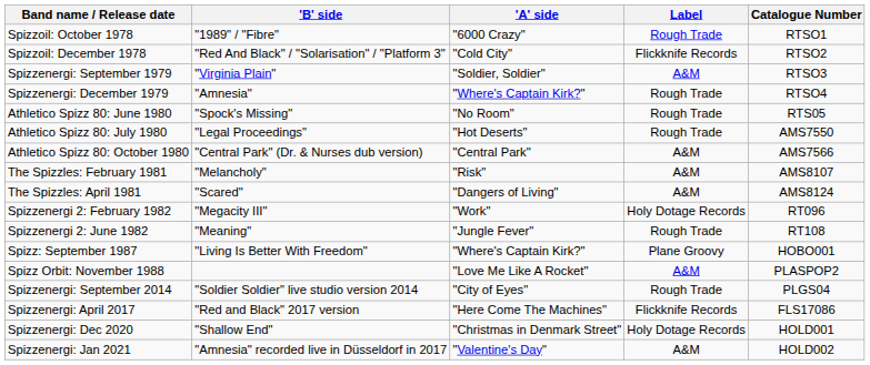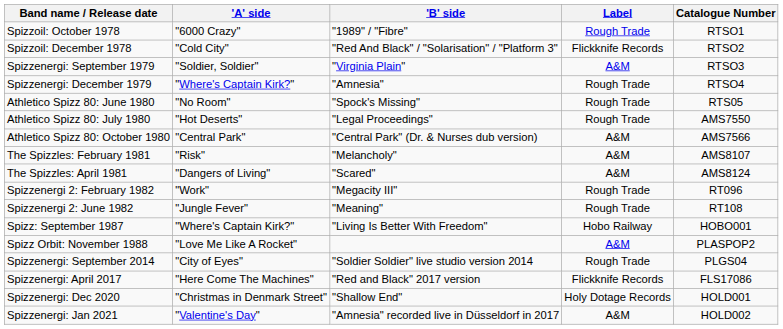 <table class="wikitable">
 <tr>
 <th style="text-align:center; vertical-align:top;">Band name / Release date</th>
+<th style="text-align:center; vertical-align:top;"><a href='#'>'A' side</a></th>
 <th style="text-align:center; vertical-align:top;"><a href='#'>'B' side</a></th>
-<th style="text-align:center; vertical-align:top;"><a href='#'>'A' side</a></th>
 <th style="text-align:center; vertical-align:top;"><a href='#'>Label</a></th>
 <th style="text-align:center; vertical-align:top;">Catalogue Number</th>
 </tr>
 <tr>
 <td style="text-align:left; vertical-align:top;">Spizzoil: October 1978</td>
+<td style="text-align:left; vertical-align:top;">"6000 Crazy"</td>
 <td style="text-align:left; vertical-align:top;">"1989" / "Fibre"</td>
-<td style="text-align:left; vertical-align:top;">"6000 Crazy"</td>
 <td style="text-align:center; vertical-align:top;"><a href='#'>Rough Trade</a></td>
 <td style="text-align:center; vertical-align:top;">RTSO1</td>
 </tr>
 <tr style="vertical-align:top;">
 <td style="text-align:left; ">Spizzoil: December 1978</td>
+<td style="text-align:left; ">"Cold City"</td>
 <td style="text-align:left; ">"Red And Black" / "Solarisation" / "Platform 3"</td>
-<td style="text-align:left; ">"Cold City"</td>
 <td style="text-align:center; ">Flickknife Records</td>
 <td style="text-align:center; ">RTSO2</td>
 </tr>
 <tr style="vertical-align:top;">
 <td style="text-align:left; ">Spizzenergi: September 1979</td>
+<td style="text-align:left; ">"Soldier, Soldier"</td>
 <td style="text-align:left; ">"<a href='#'>Virginia Plain</a>"</td>
-<td style="text-align:left; ">"Soldier, Soldier"</td>
 <td style="text-align:center; vertical-align:top;"><a href='#'>A&M</a></td>
 <td style="text-align:center; ">RTSO3</td>
 </tr>
 <tr style="vertical-align:top;">
 <td style="text-align:left; ">Spizzenergi: December 1979</td>
+<td style="text-align:left; ">"<a href='#'>Where's Captain Kirk?</a>"</td>
 <td style="text-align:left; ">"Amnesia"</td>
-<td style="text-align:left; ">"<a href='#'>Where's Captain Kirk?</a>"</td>
 <td style="text-align:center; ">Rough Trade</td>
 <td style="text-align:center; ">RTSO4</td>
 </tr>
 <tr style="vertical-align:top;">
 <td style="text-align:left; ">Athletico Spizz 80: June 1980</td>
+<td style="text-align:left; ">"No Room"</td>
 <td style="text-align:left; ">"Spock's Missing"</td>
-<td style="text-align:left; ">"No Room"</td>
 <td style="text-align:center; ">Rough Trade</td>
 <td style="text-align:center; ">RTS05</td>
 </tr>
 <tr>
 <td style="text-align:left; vertical-align:top;">Athletico Spizz 80: July 1980</td>
+<td style="text-align:left; vertical-align:top;">"Hot Deserts"</td>
 <td style="text-align:left; vertical-align:top;">"Legal Proceedings"</td>
-<td style="text-align:left; vertical-align:top;">"Hot Deserts"</td>
 <td style="text-align:center; ">Rough Trade</td>
 <td style="text-align:center; vertical-align:top;">AMS7550</td>
 </tr>
 <tr style="vertical-align:top;">
 <td style="text-align:left; ">Athletico Spizz 80: October 1980</td>
+<td style="text-align:left; ">"Central Park"</td>
 <td style="text-align:left; ">"Central Park" (Dr. & Nurses dub version)</td>
-<td style="text-align:left; ">"Central Park"</td>
 <td style="text-align:center; ">A&M</td>
 <td style="text-align:center; ">AMS7566</td>
 </tr>
 <tr style="vertical-align:top;">
 <td style="text-align:left; ">The Spizzles: February 1981</td>
+<td style="text-align:left; ">"Risk"</td>
 <td style="text-align:left; ">"Melancholy"</td>
-<td style="text-align:left; ">"Risk"</td>
 <td style="text-align:center; ">A&M</td>
 <td style="text-align:center; ">AMS8107</td>
 </tr>
 <tr style="vertical-align:top;">
 <td style="text-align:left; ">The Spizzles: April 1981</td>
+<td style="text-align:left; ">"Dangers of Living"</td>
 <td style="text-align:left; ">"Scared"</td>
-<td style="text-align:left; ">"Dangers of Living"</td>
 <td style="text-align:center; ">A&M</td>
 <td style="text-align:center; ">AMS8124</td>
 </tr>
 <tr style="vertical-align:top;">
 <td style="text-align:left; ">Spizzenergi 2: February 1982</td>
+<td style="text-align:left; ">"Work"</td>
 <td style="text-align:left; ">"Megacity III"</td>
-<td style="text-align:left; ">"Work"</td>
-<td style="text-align:center; ">Holy Dotage Records</td>
+<td style="text-align:center; ">Rough Trade</td>
 <td style="text-align:center; ">RT096</td>
 </tr>
 <tr style="vertical-align:top;">
 <td style="text-align:left; ">Spizzenergi 2: June 1982</td>
+<td style="text-align:left; ">"Jungle Fever"</td>
 <td style="text-align:left; ">"Meaning"</td>
-<td style="text-align:left; ">"Jungle Fever"</td>
 <td style="text-align:center; ">Rough Trade</td>
 <td style="text-align:center; ">RT108</td>
 </tr>
 <tr style="vertical-align:top;">
 <td style="text-align:left; ">Spizz: September 1987</td>
+<td style="text-align:left; ">"Where's Captain Kirk?"</td>
 <td style="text-align:left; ">"Living Is Better With Freedom"</td>
-<td style="text-align:left; ">"Where's Captain Kirk?"</td>
-<td style="text-align:center; ">Plane Groovy</td>
+<td style="text-align:center; ">Hobo Railway</td>
 <td style="text-align:center; ">HOBO001</td>
 </tr>
 <tr style="vertical-align:top;">
 <td style="text-align:left; ">Spizz Orbit: November 1988</td>
+<td style="text-align:left; ">"Love Me Like A Rocket"</td>
 <td style="text-align:left; vertical-align:top;"></td>
-<td style="text-align:left; ">"Love Me Like A Rocket"</td>
 <td style="text-align:center; vertical-align:top;"><a href='#'>A&M</a></td>
 <td style="text-align:center; ">PLASPOP2</td>
 </tr>
 <tr style="vertical-align:top;">
 <td style="text-align:left; ">Spizzenergi: September 2014</td>
+<td style="text-align:left; ">"City of Eyes"</td>
 <td style="text-align:left; ">"Soldier Soldier" live studio version 2014</td>
-<td style="text-align:left; ">"City of Eyes"</td>
 <td style="text-align:center; ">Rough Trade</td>
 <td style="text-align:center; ">PLGS04</td>
 </tr>
 <tr style="vertical-align:top;">
 <td style="text-align:left; ">Spizzenergi: April 2017</td>
+<td style="text-align:left; ">"Here Come The Machines"</td>
 <td style="text-align:left; ">"Red and Black" 2017 version</td>
-<td style="text-align:left; ">"Here Come The Machines"</td>
 <td style="text-align:center; ">Flickknife Records</td>
 <td style="text-align:center; ">FLS17086</td>
 </tr>
 <tr style="vertical-align:top;">
 <td style="text-align:left; ">Spizzenergi: Dec 2020</td>
+<td style="text-align:left; ">"Christmas in Denmark Street"</td>
 <td style="text-align:left; ">"Shallow End"</td>
-<td style="text-align:left; ">"Christmas in Denmark Street"</td>
 <td style="text-align:center; ">Holy Dotage Records</td>
 <td style="text-align:center; ">HOLD001</td>
 </tr>
 <tr style="vertical-align:top;">
 <td style="text-align:left; ">Spizzenergi: Jan 2021</td>
+<td style="text-align:left; ">"<a href='#'>Valentine's Day</a>"</td>
 <td style="text-align:left; ">"Amnesia" recorded live in Düsseldorf in 2017</td>
-<td style="text-align:left; ">"<a href='#'>Valentine's Day</a>"</td>
 <td style="text-align:center; ">A&M</td>
 <td style="text-align:center; ">HOLD002</td>
 </tr>
 </table>
